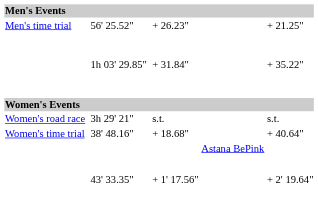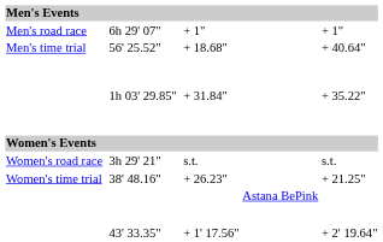 <table>
 <tr bgcolor="#cccccc">
 <td colspan=7><strong>Men's Events</strong></td>
+</tr>
+<tr>
+<td><a href='#'>Men's road race</a><br></td>
+<td></td>
+<td>6h 29' 07"</td>
+<td></td>
+<td>+ 1"</td>
+<td></td>
+<td>+ 1"</td>
 </tr>
 <tr>
 <td><a href='#'>Men's time trial</a><br></td>
 <td></td>
 <td>56' 25.52"</td>
 <td></td>
-<td>+ 26.23"</td>
+<td>+ 18.68"</td>
 <td></td>
-<td>+ 21.25"</td>
+<td>+ 40.64"</td>
 </tr>
 <tr>
 <td rowspan=2><br></td>
 <td> </td>
 <td rowspan=2>1h 03' 29.85"</td>
 <td> </td>
 <td rowspan=2>+ 31.84"</td>
 <td> </td>
 <td rowspan=2>+ 35.22"</td>
 </tr>
 <tr>
 <td><br><br><br><br><br></td>
 <td><br><br><br><br><br></td>
 <td><br><br><br><br><br></td>
 </tr>
 <tr bgcolor="#cccccc">
 <td colspan=7><strong>Women's Events</strong></td>
 </tr>
 <tr>
 <td><a href='#'>Women's road race</a><br></td>
 <td></td>
 <td>3h 29' 21"</td>
 <td></td>
 <td>s.t.</td>
 <td></td>
 <td>s.t.</td>
 </tr>
 <tr>
 <td><a href='#'>Women's time trial</a><br></td>
 <td></td>
 <td>38' 48.16"</td>
 <td></td>
-<td>+ 18.68"</td>
+<td>+ 26.23"</td>
 <td></td>
-<td>+ 40.64"</td>
+<td>+ 21.25"</td>
 </tr>
 <tr>
 <td rowspan=2><br></td>
 <td> </td>
 <td rowspan=2>43' 33.35"</td>
 <td> </td>
 <td rowspan=2>+ 1' 17.56"</td>
 <td> <a href='#'>Astana BePink</a></td>
 <td rowspan=2>+ 2' 19.64"</td>
 </tr>
 <tr>
 <td><br><br><br><br><br></td>
 <td><br><br><br><br><br></td>
 <td><br><br><br><br><br></td>
 </tr>
 </table>
